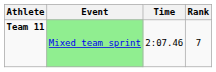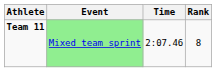 <table class="wikitable" style="font-size:90%">
 <tr>
 <th>Athlete</th>
 <th>Event</th>
 <th>Time</th>
 <th>Rank</th>
 </tr>
 <tr align=center>
 <td align=left><strong>Team 11</strong><br><small><br><br><br></small></td>
 <td align=left style="background: lightgreen;"><a href='#'>Mixed team sprint</a></td>
 <td>2:07.46</td>
-<td>7</td>
+<td>8</td>
 </tr>
 </table>
